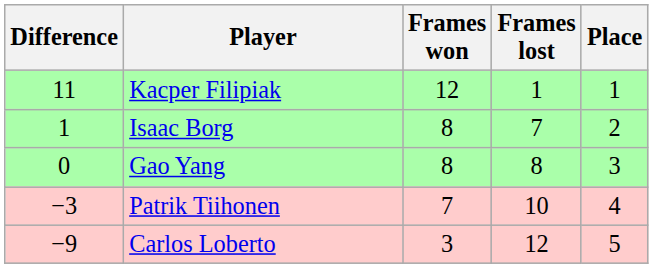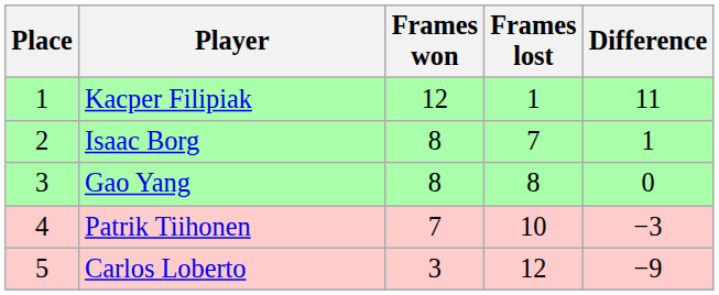 <table class="wikitable sortable" style="text-align: center;">
 <tr>
-<th width=20>Difference</th>
+<th width=20>Place</th>
 <th width=176>Player</th>
 <th width=20>Frames won</th>
 <th width=20>Frames lost</th>
-<th width=20>Place</th>
+<th width=20>Difference</th>
 </tr>
 <tr style="background:#aaffaa;">
-<td>11</td>
+<td>1</td>
 <td style="text-align:left;"> <a href='#'>Kacper Filipiak</a></td>
 <td>12</td>
 <td>1</td>
+<td>11</td>
+</tr>
+<tr style="background:#aaffaa;">
+<td>2</td>
+<td style="text-align:left;"> <a href='#'>Isaac Borg</a></td>
+<td>8</td>
+<td>7</td>
 <td>1</td>
 </tr>
 <tr style="background:#aaffaa;">
-<td>1</td>
-<td style="text-align:left;"> <a href='#'>Isaac Borg</a></td>
-<td>8</td>
-<td>7</td>
-<td>2</td>
-</tr>
-<tr style="background:#aaffaa;">
-<td>0</td>
+<td>3</td>
 <td style="text-align:left;"> <a href='#'>Gao Yang</a></td>
 <td>8</td>
 <td>8</td>
-<td>3</td>
+<td>0</td>
 </tr>
 <tr style="background:#fcc;">
-<td>−3</td>
+<td>4</td>
 <td style="text-align:left;"> <a href='#'>Patrik Tiihonen</a></td>
 <td>7</td>
 <td>10</td>
-<td>4</td>
+<td>−3</td>
 </tr>
 <tr style="background:#fcc;">
-<td>−9</td>
+<td>5</td>
 <td style="text-align:left;"> <a href='#'>Carlos Loberto</a></td>
 <td>3</td>
 <td>12</td>
-<td>5</td>
+<td>−9</td>
 </tr>
 </table>
